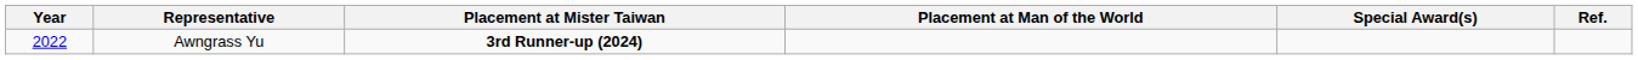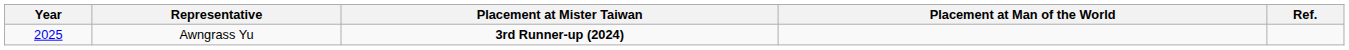 <table class="wikitable sortable" style="font-size: 85%;text-align:center" width="90%">
 <tr>
 <th>Year</th>
 <th>Representative</th>
 <th>Placement at Mister Taiwan</th>
 <th>Placement at Man of the World</th>
-<th>Special Award(s)</th>
 <th>Ref.</th>
 </tr>
 <tr>
-<td><a href='#'>2022</a></td>
+<td><a href='#'>2025</a></td>
 <td>Awngrass Yu</td>
 <td nowrap><strong>3rd Runner-up (2024)</strong></td>
 <td nowrap></td>
-<td style="background:;"></td>
 <td></td>
 </tr>
 </table>
